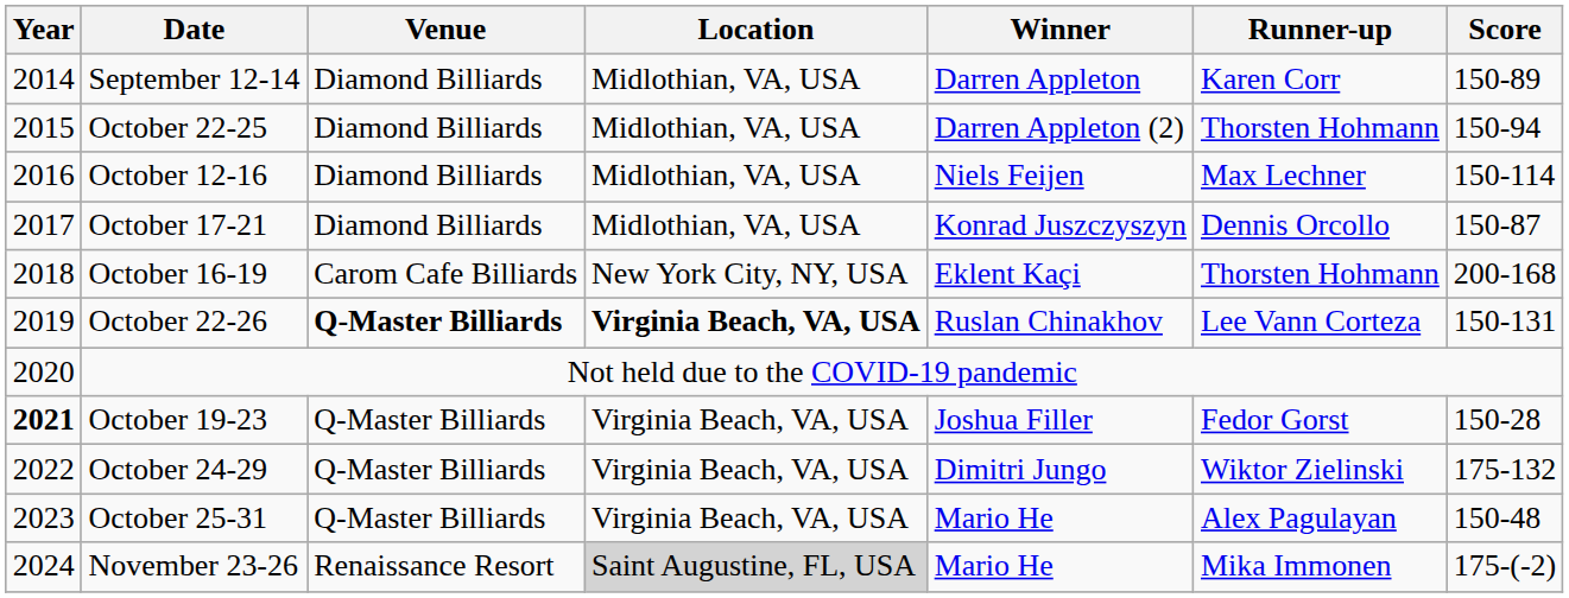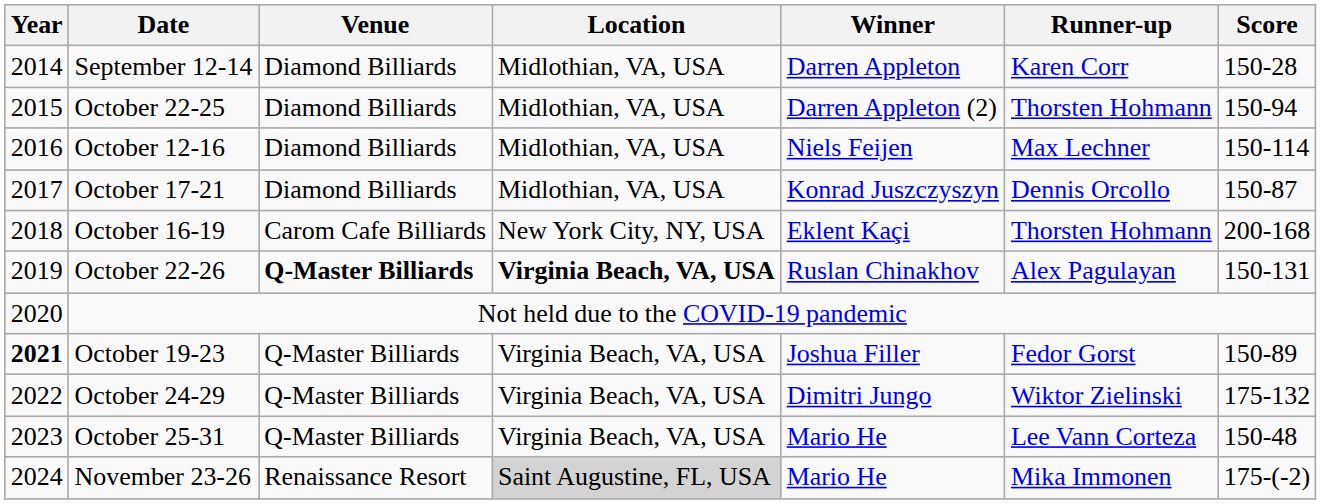 <table class="wikitable">
 <tr>
 <th>Year</th>
 <th>Date</th>
 <th>Venue</th>
 <th>Location</th>
 <th>Winner</th>
 <th>Runner-up</th>
 <th>Score</th>
 </tr>
 <tr>
 <td>2014</td>
 <td>September 12-14</td>
 <td>Diamond Billiards</td>
 <td>Midlothian, VA, USA</td>
 <td> <a href='#'>Darren Appleton</a></td>
 <td> <a href='#'>Karen Corr</a></td>
-<td>150-89</td>
+<td>150-28</td>
 </tr>
 <tr>
 <td>2015</td>
 <td>October 22-25</td>
 <td>Diamond Billiards</td>
 <td>Midlothian, VA, USA</td>
 <td> <a href='#'>Darren Appleton</a> (2)</td>
 <td> <a href='#'>Thorsten Hohmann</a></td>
 <td>150-94</td>
 </tr>
 <tr>
 <td>2016</td>
 <td>October 12-16</td>
 <td>Diamond Billiards</td>
 <td>Midlothian, VA, USA</td>
 <td> <a href='#'>Niels Feijen</a></td>
 <td> <a href='#'>Max Lechner</a></td>
 <td>150-114</td>
 </tr>
 <tr>
 <td>2017</td>
 <td>October 17-21</td>
 <td>Diamond Billiards</td>
 <td>Midlothian, VA, USA</td>
 <td> <a href='#'>Konrad Juszczyszyn</a></td>
 <td> <a href='#'>Dennis Orcollo</a></td>
 <td>150-87</td>
 </tr>
 <tr>
 <td>2018</td>
 <td>October 16-19</td>
 <td>Carom Cafe Billiards</td>
 <td>New York City, NY, USA</td>
 <td> <a href='#'>Eklent Kaçi</a></td>
 <td> <a href='#'>Thorsten Hohmann</a></td>
 <td>200-168</td>
 </tr>
 <tr>
 <td>2019</td>
 <td>October 22-26</td>
 <td><strong>Q-Master Billiards</strong></td>
 <td><strong>Virginia Beach, VA, USA</strong></td>
 <td> <a href='#'>Ruslan Chinakhov</a></td>
-<td> <a href='#'>Lee Vann Corteza</a></td>
+<td> <a href='#'>Alex Pagulayan</a></td>
 <td>150-131</td>
 </tr>
 <tr>
 <td>2020</td>
 <td colspan="7" align="center">Not held due to the <a href='#'>COVID-19 pandemic</a></td>
 </tr>
 <tr>
 <td><strong>2021</strong></td>
 <td>October 19-23</td>
 <td>Q-Master Billiards</td>
 <td>Virginia Beach, VA, USA</td>
 <td> <a href='#'>Joshua Filler</a></td>
 <td> <a href='#'>Fedor Gorst</a></td>
-<td>150-28</td>
+<td>150-89</td>
 </tr>
 <tr>
 <td>2022</td>
 <td>October 24-29</td>
 <td>Q-Master Billiards</td>
 <td>Virginia Beach, VA, USA</td>
 <td> <a href='#'>Dimitri Jungo</a></td>
 <td> <a href='#'>Wiktor Zielinski</a></td>
 <td>175-132</td>
 </tr>
 <tr>
 <td>2023</td>
 <td>October 25-31</td>
 <td>Q-Master Billiards</td>
 <td>Virginia Beach, VA, USA</td>
 <td> <a href='#'>Mario He</a></td>
-<td> <a href='#'>Alex Pagulayan</a></td>
+<td> <a href='#'>Lee Vann Corteza</a></td>
 <td>150-48</td>
 </tr>
 <tr>
 <td>2024</td>
 <td>November 23-26</td>
 <td>Renaissance Resort</td>
 <td style="background: lightgrey;">Saint  Augustine, FL, USA</td>
 <td> <a href='#'>Mario He</a></td>
 <td> <a href='#'>Mika Immonen</a></td>
 <td>175-(-2)</td>
 </tr>
 </table>
